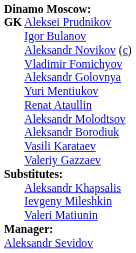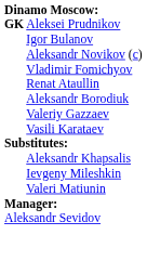 <table style="font-size: 90%" cellspacing="0" cellpadding="0">
 <tr>
 <td colspan="3"><strong>Dinamo Moscow:</strong></td>
 </tr>
 <tr>
 <th width="25"></th>
 </tr>
 <tr>
 <td><strong>GK</strong></td>
 <td> <a href='#'>Aleksei Prudnikov</a></td>
 </tr>
 <tr>
 <td></td>
 <td> <a href='#'>Igor Bulanov</a></td>
 </tr>
 <tr>
 <td></td>
 <td> <a href='#'>Aleksandr Novikov</a> (<a href='#'>c</a>)</td>
 <td></td>
 </tr>
 <tr>
 <td></td>
 <td> <a href='#'>Vladimir Fomichyov</a></td>
 </tr>
 <tr>
 <td></td>
-<td> <a href='#'>Aleksandr Golovnya</a></td>
-<td></td>
-</tr>
-<tr>
-<td></td>
-<td> <a href='#'>Yuri Mentiukov</a></td>
-<td></td>
-</tr>
-<tr>
-<td></td>
 <td> <a href='#'>Renat Ataullin</a></td>
-<td></td>
-</tr>
-<tr>
-<td></td>
-<td> <a href='#'>Aleksandr Molodtsov</a></td>
 <td></td>
 </tr>
 <tr>
 <td></td>
 <td> <a href='#'>Aleksandr Borodiuk</a></td>
 <td></td>
 </tr>
 <tr>
 <td></td>
-<td> <a href='#'>Vasili Karataev</a></td>
+<td> <a href='#'>Valeriy Gazzaev</a></td>
 <td></td>
 </tr>
 <tr>
 <td></td>
-<td> <a href='#'>Valeriy Gazzaev</a></td>
+<td> <a href='#'>Vasili Karataev</a></td>
 <td></td>
 </tr>
 <tr>
 <td colspan=3><strong>Substitutes:</strong></td>
 </tr>
 <tr>
 <td></td>
 <td> <a href='#'>Aleksandr Khapsalis</a></td>
 <td></td>
 </tr>
 <tr>
 <td></td>
 <td> <a href='#'>Ievgeny Mileshkin</a></td>
 <td></td>
 </tr>
 <tr>
 <td></td>
 <td> <a href='#'>Valeri Matiunin</a></td>
 <td></td>
 </tr>
 <tr>
 <td colspan=3><strong>Manager:</strong></td>
 </tr>
 <tr>
 <td colspan="3"> <a href='#'>Aleksandr Sevidov</a></td>
 </tr>
 </table>
